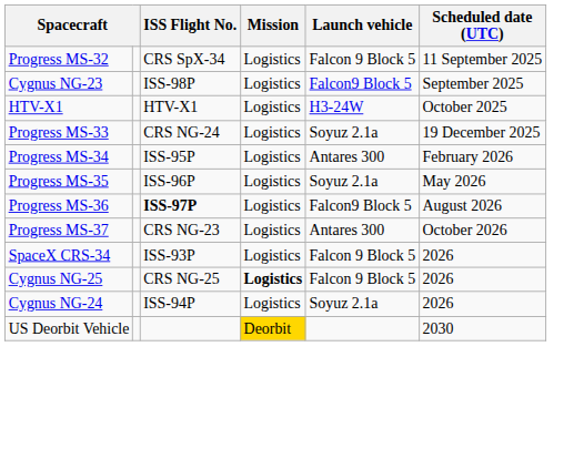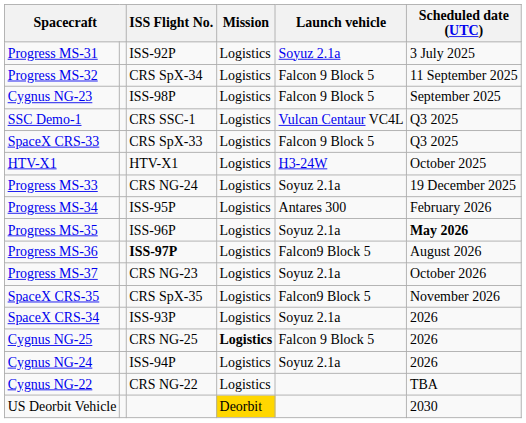 <table class="wikitable">
 <tr bgcolor="#efefef" valign="center">
 <th colspan="2" style="text-align: center;">Spacecraft</th>
 <th>ISS Flight No.</th>
 <th style="text-align: center;">Mission</th>
 <th style="text-align: center;">Launch vehicle</th>
 <th style="text-align: center;">Scheduled date<br>(<a href='#'>UTC</a>)</th>
+</tr>
+<tr>
+<td><a href='#'>Progress MS-31</a></td>
+<td></td>
+<td>ISS-92P</td>
+<td>Logistics</td>
+<td><a href='#'>Soyuz 2.1a</a></td>
+<td>3 July 2025</td>
 </tr>
 <tr>
 <td><a href='#'>Progress MS-32</a></td>
 <td></td>
 <td>CRS SpX-34</td>
 <td>Logistics</td>
 <td>Falcon 9 Block 5</td>
 <td>11 September 2025</td>
 </tr>
 <tr>
 <td><a href='#'>Cygnus NG-23</a></td>
 <td></td>
 <td>ISS-98P</td>
 <td>Logistics</td>
-<td><a href='#'>Falcon9 Block 5</a></td>
+<td>Falcon 9 Block 5</td>
 <td>September 2025</td>
+</tr>
+<tr>
+<td><a href='#'>SSC Demo-1</a></td>
+<td></td>
+<td>CRS SSC-1</td>
+<td>Logistics</td>
+<td><a href='#'>Vulcan Centaur</a> VC4L</td>
+<td>Q3 2025</td>
+</tr>
+<tr>
+<td><a href='#'>SpaceX CRS-33</a></td>
+<td></td>
+<td>CRS SpX-33</td>
+<td>Logistics</td>
+<td>Falcon 9 Block 5</td>
+<td>Q3 2025</td>
 </tr>
 <tr>
 <td><a href='#'>HTV-X1</a></td>
 <td></td>
 <td>HTV-X1</td>
 <td>Logistics</td>
 <td><a href='#'>H3-24W</a></td>
 <td>October 2025</td>
 </tr>
 <tr>
 <td><a href='#'>Progress MS-33</a></td>
 <td></td>
 <td>CRS NG-24</td>
 <td>Logistics</td>
 <td>Soyuz 2.1a</td>
 <td>19 December 2025</td>
 </tr>
 <tr>
 <td><a href='#'>Progress MS-34</a></td>
 <td></td>
 <td>ISS-95P</td>
 <td>Logistics</td>
 <td>Antares 300</td>
 <td>February 2026</td>
 </tr>
 <tr>
 <td><a href='#'>Progress MS-35</a></td>
 <td></td>
 <td>ISS-96P</td>
 <td>Logistics</td>
 <td>Soyuz 2.1a</td>
-<td>May 2026</td>
+<td><strong>May 2026</strong></td>
 </tr>
 <tr>
 <td><a href='#'>Progress MS-36</a></td>
 <td></td>
 <td><strong>ISS-97P</strong></td>
 <td>Logistics</td>
 <td>Falcon9 Block 5</td>
 <td>August 2026</td>
 </tr>
 <tr>
 <td><a href='#'>Progress MS-37</a></td>
 <td></td>
 <td>CRS NG-23</td>
 <td>Logistics</td>
-<td>Antares 300</td>
+<td>Soyuz 2.1a</td>
 <td>October 2026</td>
+</tr>
+<tr>
+<td><a href='#'>SpaceX CRS-35</a></td>
+<td></td>
+<td>CRS SpX-35</td>
+<td>Logistics</td>
+<td>Falcon9 Block 5</td>
+<td>November 2026</td>
 </tr>
 <tr>
 <td><a href='#'>SpaceX CRS-34</a></td>
 <td></td>
 <td>ISS-93P</td>
 <td>Logistics</td>
-<td>Falcon 9 Block 5</td>
+<td>Soyuz 2.1a</td>
 <td>2026</td>
 </tr>
 <tr>
 <td><a href='#'>Cygnus NG-25</a></td>
 <td></td>
 <td>CRS NG-25</td>
 <td><strong>Logistics</strong></td>
 <td>Falcon 9 Block 5</td>
 <td>2026</td>
 </tr>
 <tr>
 <td><a href='#'>Cygnus NG-24</a></td>
 <td></td>
 <td>ISS-94P</td>
 <td>Logistics</td>
 <td>Soyuz 2.1a</td>
 <td>2026</td>
 </tr>
 <tr>
+<td><a href='#'>Cygnus NG-22</a></td>
+<td></td>
+<td>CRS NG-22</td>
+<td>Logistics</td>
+<td></td>
+<td>TBA</td>
+</tr>
+<tr>
 <td>US Deorbit Vehicle</td>
 <td></td>
 <td></td>
 <td style="background: gold;">Deorbit</td>
 <td></td>
 <td>2030</td>
 </tr>
 </table>
